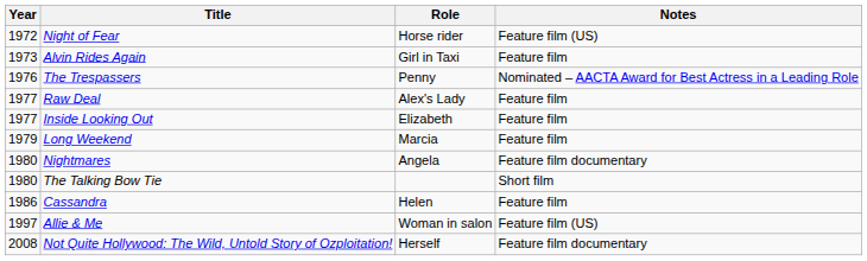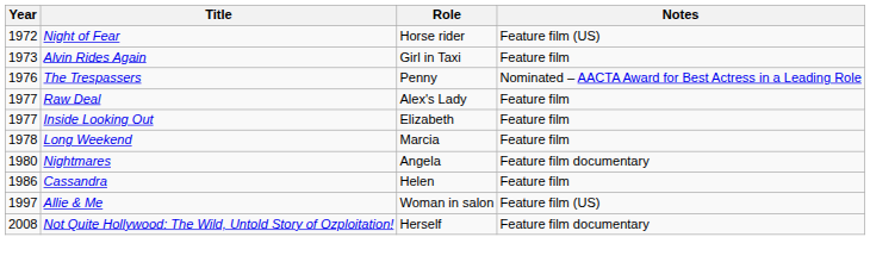 <table class="wikitable">
 <tr>
 <th>Year</th>
 <th>Title</th>
 <th>Role</th>
 <th>Notes</th>
 </tr>
 <tr>
 <td>1972</td>
 <td><em><a href='#'>Night of Fear</a></em></td>
 <td>Horse rider</td>
 <td>Feature film (US)</td>
 </tr>
 <tr>
 <td>1973</td>
 <td><em><a href='#'>Alvin Rides Again</a></em></td>
 <td>Girl in Taxi</td>
 <td>Feature film</td>
 </tr>
 <tr>
 <td>1976</td>
 <td><em><a href='#'>The Trespassers</a></em></td>
 <td>Penny</td>
 <td>Nominated – <a href='#'>AACTA Award for Best Actress in a Leading Role</a></td>
 </tr>
 <tr>
 <td>1977</td>
 <td><em><a href='#'>Raw Deal</a></em></td>
 <td>Alex's Lady</td>
 <td>Feature film</td>
 </tr>
 <tr>
 <td>1977</td>
 <td><em><a href='#'>Inside Looking Out</a></em></td>
 <td>Elizabeth</td>
 <td>Feature film</td>
 </tr>
 <tr>
-<td>1979</td>
+<td>1978</td>
 <td><em><a href='#'>Long Weekend</a></em></td>
 <td>Marcia</td>
 <td>Feature film</td>
 </tr>
 <tr>
 <td>1980</td>
 <td><em><a href='#'>Nightmares</a></em></td>
 <td>Angela</td>
 <td>Feature film documentary</td>
-</tr>
-<tr>
-<td>1980</td>
-<td><em>The Talking Bow Tie</em></td>
-<td></td>
-<td>Short film</td>
 </tr>
 <tr>
 <td>1986</td>
 <td><em><a href='#'>Cassandra</a></em></td>
 <td>Helen</td>
 <td>Feature film</td>
 </tr>
 <tr>
 <td>1997</td>
 <td><em><a href='#'>Allie & Me</a></em></td>
 <td>Woman in salon</td>
 <td>Feature film (US)</td>
 </tr>
 <tr>
 <td>2008</td>
 <td><em><a href='#'>Not Quite Hollywood: The Wild, Untold Story of Ozploitation!</a></em></td>
 <td>Herself</td>
 <td>Feature film documentary</td>
 </tr>
 </table>
